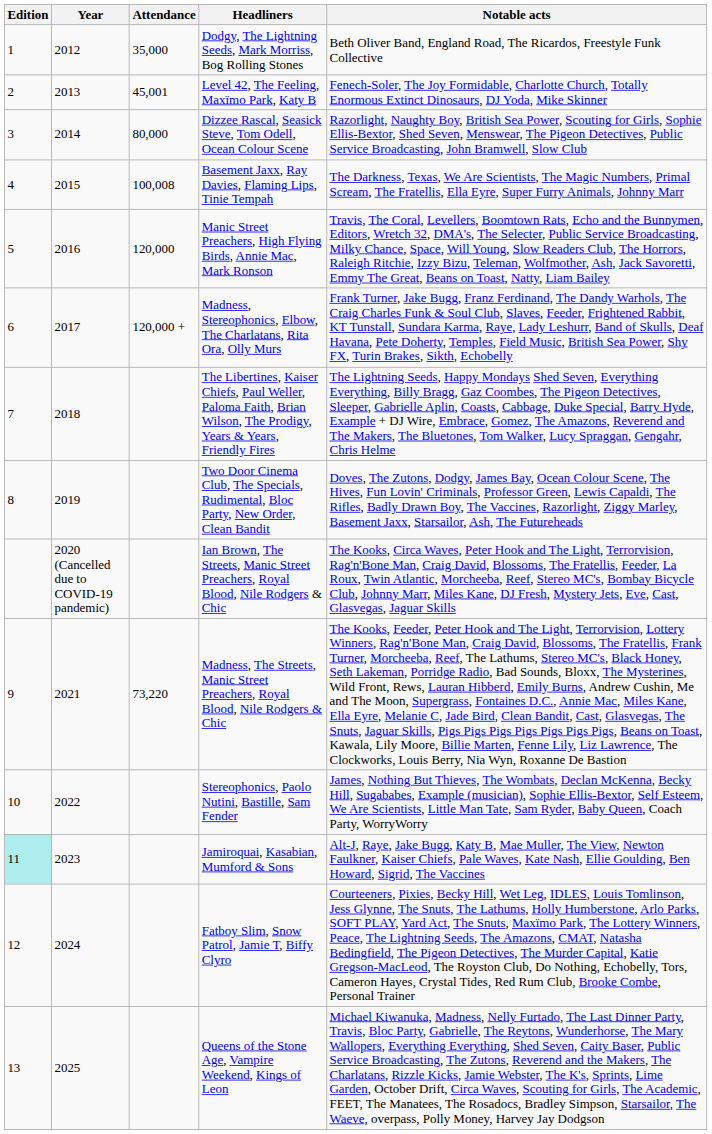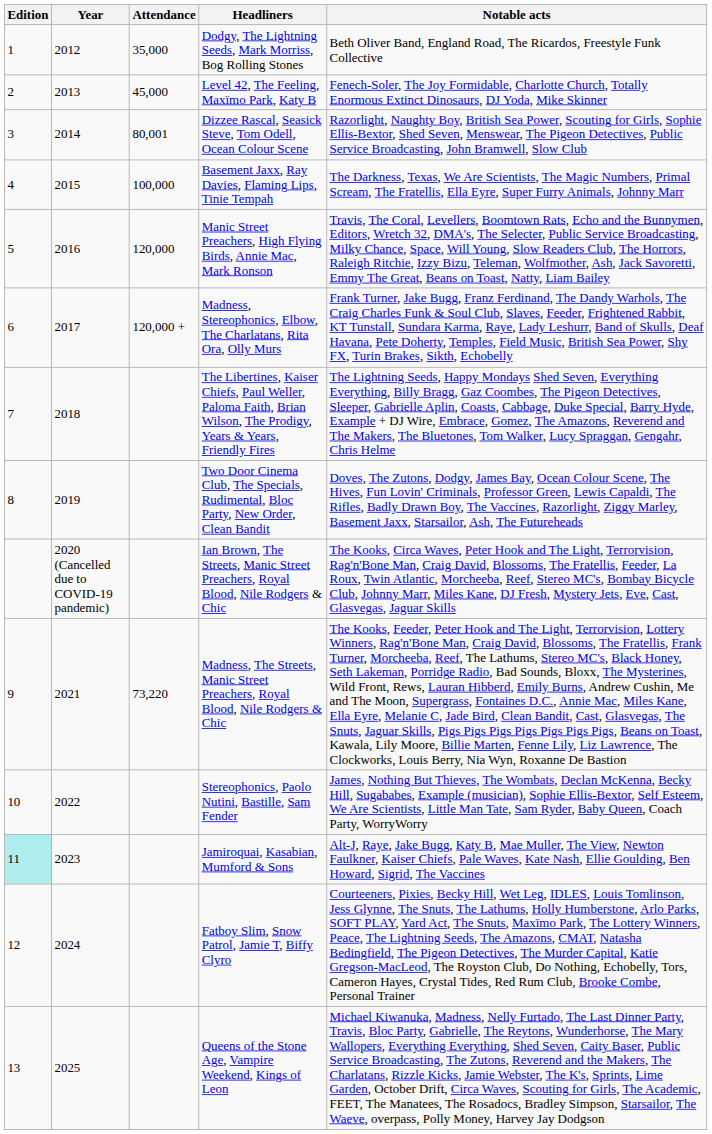 <table class="wikitable sortable">
 <tr>
 <th>Edition</th>
 <th>Year</th>
 <th>Attendance</th>
 <th class="unsortable">Headliners</th>
 <th class="unsortable">Notable acts</th>
 </tr>
 <tr>
 <td>1</td>
 <td>2012 </td>
 <td>35,000</td>
 <td><a href='#'>Dodgy</a>, <a href='#'>The Lightning Seeds</a>, <a href='#'>Mark Morriss</a>, Bog Rolling Stones</td>
 <td>Beth Oliver Band, England Road, The Ricardos, Freestyle Funk Collective</td>
 </tr>
 <tr>
 <td>2</td>
 <td>2013</td>
-<td>45,001</td>
+<td>45,000</td>
 <td><a href='#'>Level 42</a>, <a href='#'>The Feeling</a>, <a href='#'>Maxïmo Park</a>, <a href='#'>Katy B</a></td>
 <td><a href='#'>Fenech-Soler</a>, <a href='#'>The Joy Formidable</a>, <a href='#'>Charlotte Church</a>, <a href='#'>Totally Enormous Extinct Dinosaurs</a>, <a href='#'>DJ Yoda</a>, <a href='#'>Mike Skinner</a></td>
 </tr>
 <tr>
 <td>3</td>
 <td>2014 </td>
-<td>80,000</td>
+<td>80,001</td>
 <td><a href='#'>Dizzee Rascal</a>, <a href='#'>Seasick Steve</a>, <a href='#'>Tom Odell</a>, <a href='#'>Ocean Colour Scene</a></td>
 <td><a href='#'>Razorlight</a>, <a href='#'>Naughty Boy</a>, <a href='#'>British Sea Power</a>, <a href='#'>Scouting for Girls</a>, <a href='#'>Sophie Ellis-Bextor</a>, <a href='#'>Shed Seven</a>, <a href='#'>Menswear</a>, <a href='#'>The Pigeon Detectives</a>, <a href='#'>Public Service Broadcasting</a>, <a href='#'>John Bramwell</a>, <a href='#'>Slow Club</a></td>
 </tr>
 <tr>
 <td>4</td>
 <td>2015</td>
-<td>100,008</td>
+<td>100,000</td>
 <td><a href='#'>Basement Jaxx</a>, <a href='#'>Ray Davies</a>, <a href='#'>Flaming Lips</a>, <a href='#'>Tinie Tempah</a></td>
 <td><a href='#'>The Darkness</a>, <a href='#'>Texas</a>, <a href='#'>We Are Scientists</a>, <a href='#'>The Magic Numbers</a>, <a href='#'>Primal Scream</a>, <a href='#'>The Fratellis</a>, <a href='#'>Ella Eyre</a>, <a href='#'>Super Furry Animals</a>, <a href='#'>Johnny Marr</a></td>
 </tr>
 <tr>
 <td>5</td>
 <td>2016</td>
 <td>120,000</td>
 <td><a href='#'>Manic Street Preachers</a>, <a href='#'>High Flying Birds</a>, <a href='#'>Annie Mac</a>, <a href='#'>Mark Ronson</a></td>
 <td><a href='#'>Travis</a>, <a href='#'>The Coral</a>, <a href='#'>Levellers</a>, <a href='#'>Boomtown Rats</a>, <a href='#'>Echo and the Bunnymen</a>, <a href='#'>Editors</a>, <a href='#'>Wretch 32</a>, <a href='#'>DMA's</a>, <a href='#'>The Selecter</a>, <a href='#'>Public Service Broadcasting</a>, <a href='#'>Milky Chance</a>, <a href='#'>Space</a>, <a href='#'>Will Young</a>, <a href='#'>Slow Readers Club</a>, <a href='#'>The Horrors</a>, <a href='#'>Raleigh Ritchie</a>, <a href='#'>Izzy Bizu</a>, <a href='#'>Teleman</a>, <a href='#'>Wolfmother</a>, <a href='#'>Ash</a>, <a href='#'>Jack Savoretti</a>, <a href='#'>Emmy The Great</a>, <a href='#'>Beans on Toast</a>, <a href='#'>Natty</a>, <a href='#'>Liam Bailey</a></td>
 </tr>
 <tr>
 <td>6</td>
 <td>2017</td>
 <td>120,000 +</td>
 <td><a href='#'>Madness</a>, <a href='#'>Stereophonics</a>, <a href='#'>Elbow</a>, <a href='#'>The Charlatans</a>, <a href='#'>Rita Ora</a>, <a href='#'>Olly Murs</a></td>
 <td><a href='#'>Frank Turner</a>, <a href='#'>Jake Bugg</a>, <a href='#'>Franz Ferdinand</a>, <a href='#'>The Dandy Warhols</a>, <a href='#'>The Craig Charles Funk & Soul Club</a>, <a href='#'>Slaves</a>, <a href='#'>Feeder</a>, <a href='#'>Frightened Rabbit</a>, <a href='#'>KT Tunstall</a>, <a href='#'>Sundara Karma</a>, <a href='#'>Raye</a>, <a href='#'>Lady Leshurr</a>, <a href='#'>Band of Skulls</a>, <a href='#'>Deaf Havana</a>, <a href='#'>Pete Doherty</a>, <a href='#'>Temples</a>, <a href='#'>Field Music</a>, <a href='#'>British Sea Power</a>, <a href='#'>Shy FX</a>, <a href='#'>Turin Brakes</a>, <a href='#'>Sikth</a>, <a href='#'>Echobelly</a></td>
 </tr>
 <tr>
 <td>7</td>
 <td>2018</td>
 <td></td>
 <td><a href='#'>The Libertines</a>, <a href='#'>Kaiser Chiefs</a>, <a href='#'>Paul Weller</a>, <a href='#'>Paloma Faith</a>, <a href='#'>Brian Wilson</a>, <a href='#'>The Prodigy</a>, <a href='#'>Years & Years</a>, <a href='#'>Friendly Fires</a></td>
 <td><a href='#'>The Lightning Seeds</a>, <a href='#'>Happy Mondays</a> <a href='#'>Shed Seven</a>, <a href='#'>Everything Everything</a>, <a href='#'>Billy Bragg</a>, <a href='#'>Gaz Coombes</a>, <a href='#'>The Pigeon Detectives</a>, <a href='#'>Sleeper</a>, <a href='#'>Gabrielle Aplin</a>, <a href='#'>Coasts</a>, <a href='#'>Cabbage</a>, <a href='#'>Duke Special</a>, <a href='#'>Barry Hyde</a>, <a href='#'>Example</a> + DJ Wire, <a href='#'>Embrace</a>, <a href='#'>Gomez</a>, <a href='#'>The Amazons</a>, <a href='#'>Reverend and The Makers</a>, <a href='#'>The Bluetones</a>, <a href='#'>Tom Walker</a>, <a href='#'>Lucy Spraggan</a>, <a href='#'>Gengahr</a>, <a href='#'>Chris Helme</a></td>
 </tr>
 <tr>
 <td>8</td>
 <td>2019</td>
 <td></td>
 <td><a href='#'>Two Door Cinema Club</a>, <a href='#'>The Specials</a>, <a href='#'>Rudimental</a>, <a href='#'>Bloc Party</a>, <a href='#'>New Order</a>, <a href='#'>Clean Bandit</a></td>
 <td><a href='#'>Doves</a>, <a href='#'>The Zutons</a>, <a href='#'>Dodgy</a>, <a href='#'>James Bay</a>, <a href='#'>Ocean Colour Scene</a>, <a href='#'>The Hives</a>, <a href='#'>Fun Lovin' Criminals</a>, <a href='#'>Professor Green</a>, <a href='#'>Lewis Capaldi</a>, <a href='#'>The Rifles</a>, <a href='#'>Badly Drawn Boy</a>, <a href='#'>The Vaccines</a>, <a href='#'>Razorlight</a>, <a href='#'>Ziggy Marley</a>, <a href='#'>Basement Jaxx</a>, <a href='#'>Starsailor</a>, <a href='#'>Ash</a>, <a href='#'>The Futureheads</a></td>
 </tr>
 <tr>
 <td></td>
 <td>2020 (Cancelled due to COVID-19 pandemic)</td>
 <td></td>
 <td><a href='#'>Ian Brown</a>, <a href='#'>The Streets</a>, <a href='#'>Manic Street Preachers</a>, <a href='#'>Royal Blood</a>, <a href='#'>Nile Rodgers</a> & <a href='#'>Chic</a></td>
 <td><a href='#'>The Kooks</a>, <a href='#'>Circa Waves</a>, <a href='#'>Peter Hook and The Light</a>, <a href='#'>Terrorvision</a>, <a href='#'>Rag'n'Bone Man</a>, <a href='#'>Craig David</a>, <a href='#'>Blossoms</a>, <a href='#'>The Fratellis</a>, <a href='#'>Feeder</a>, <a href='#'>La Roux</a>, <a href='#'>Twin Atlantic</a>, <a href='#'>Morcheeba</a>, <a href='#'>Reef</a>, <a href='#'>Stereo MC's</a>, <a href='#'>Bombay Bicycle Club</a>, <a href='#'>Johnny Marr</a>, <a href='#'>Miles Kane</a>, <a href='#'>DJ Fresh</a>, <a href='#'>Mystery Jets</a>, <a href='#'>Eve</a>, <a href='#'>Cast</a>, <a href='#'>Glasvegas</a>, <a href='#'>Jaguar Skills</a></td>
 </tr>
 <tr>
 <td>9</td>
 <td>2021</td>
 <td>73,220</td>
 <td><a href='#'>Madness</a>, <a href='#'>The Streets</a>, <a href='#'>Manic Street Preachers</a>, <a href='#'>Royal Blood</a>, <a href='#'>Nile Rodgers & Chic</a></td>
 <td><a href='#'>The Kooks</a>, <a href='#'>Feeder</a>, <a href='#'>Peter Hook and The Light</a>, <a href='#'>Terrorvision</a>, <a href='#'>Lottery Winners</a>, <a href='#'>Rag'n'Bone Man</a>, <a href='#'>Craig David</a>, <a href='#'>Blossoms</a>, <a href='#'>The Fratellis</a>, <a href='#'>Frank Turner</a>, <a href='#'>Morcheeba</a>, <a href='#'>Reef</a>, The Lathums, <a href='#'>Stereo MC's</a>, <a href='#'>Black Honey</a>, <a href='#'>Seth Lakeman</a>, <a href='#'>Porridge Radio</a>, Bad Sounds, Bloxx, <a href='#'>The Mysterines</a>, Wild Front, Rews, <a href='#'>Lauran Hibberd</a>, <a href='#'>Emily Burns</a>, Andrew Cushin, Me and The Moon, <a href='#'>Supergrass</a>, <a href='#'>Fontaines D.C.</a>, <a href='#'>Annie Mac</a>, <a href='#'>Miles Kane</a>, <a href='#'>Ella Eyre</a>, <a href='#'>Melanie C</a>, <a href='#'>Jade Bird</a>, <a href='#'>Clean Bandit</a>, <a href='#'>Cast</a>, <a href='#'>Glasvegas</a>, <a href='#'>The Snuts</a>, <a href='#'>Jaguar Skills</a>, <a href='#'>Pigs Pigs Pigs Pigs Pigs Pigs Pigs</a>, <a href='#'>Beans on Toast</a>, Kawala, Lily Moore, <a href='#'>Billie Marten</a>, <a href='#'>Fenne Lily</a>, <a href='#'>Liz Lawrence</a>, The Clockworks, Louis Berry, Nia Wyn, Roxanne De Bastion</td>
 </tr>
 <tr>
 <td>10</td>
 <td>2022</td>
 <td></td>
 <td><a href='#'>Stereophonics</a>, <a href='#'>Paolo Nutini</a>, <a href='#'>Bastille</a>, <a href='#'>Sam Fender</a></td>
 <td><a href='#'>James</a>, <a href='#'>Nothing But Thieves</a>, <a href='#'>The Wombats</a>, <a href='#'>Declan McKenna</a>, <a href='#'>Becky Hill</a>, <a href='#'>Sugababes</a>, <a href='#'>Example (musician)</a>, <a href='#'>Sophie Ellis-Bextor</a>, <a href='#'>Self Esteem</a>, <a href='#'>We Are Scientists</a>, <a href='#'>Little Man Tate</a>, <a href='#'>Sam Ryder</a>, <a href='#'>Baby Queen</a>, Coach Party, WorryWorry</td>
 </tr>
 <tr>
 <td style="background: paleturquoise;">11</td>
 <td>2023</td>
 <td></td>
 <td><a href='#'>Jamiroquai</a>, <a href='#'>Kasabian</a>, <a href='#'>Mumford & Sons</a></td>
 <td><a href='#'>Alt-J</a>, <a href='#'>Raye</a>, <a href='#'>Jake Bugg</a>, <a href='#'>Katy B</a>, <a href='#'>Mae Muller</a>, <a href='#'>The View</a>, <a href='#'>Newton Faulkner</a>, <a href='#'>Kaiser Chiefs</a>, <a href='#'>Pale Waves</a>, <a href='#'>Kate Nash</a>, <a href='#'>Ellie Goulding</a>, <a href='#'>Ben Howard</a>, <a href='#'>Sigrid</a>, <a href='#'>The Vaccines</a></td>
 </tr>
 <tr>
 <td>12</td>
 <td>2024</td>
 <td></td>
 <td><a href='#'>Fatboy Slim</a>, <a href='#'>Snow Patrol</a>, <a href='#'>Jamie T</a>, <a href='#'>Biffy Clyro</a></td>
 <td><a href='#'>Courteeners</a>, <a href='#'>Pixies</a>, <a href='#'>Becky Hill</a>, <a href='#'>Wet Leg</a>, <a href='#'>IDLES</a>, <a href='#'>Louis Tomlinson</a>, <a href='#'>Jess Glynne</a>, <a href='#'>The Snuts</a>, <a href='#'>The Lathums</a>, <a href='#'>Holly Humberstone</a>, <a href='#'>Arlo Parks</a>, <a href='#'>SOFT PLAY</a>, <a href='#'>Yard Act</a>, <a href='#'>The Snuts</a>, <a href='#'>Maxïmo Park</a>, <a href='#'>The Lottery Winners</a>, <a href='#'>Peace</a>, <a href='#'>The Lightning Seeds</a>, <a href='#'>The Amazons</a>, <a href='#'>CMAT</a>, <a href='#'>Natasha Bedingfield</a>, <a href='#'>The Pigeon Detectives</a>, <a href='#'>The Murder Capital</a>, <a href='#'>Katie Gregson-MacLeod</a>, The Royston Club, Do Nothing, Echobelly, Tors, Cameron Hayes, Crystal Tides, Red Rum Club, <a href='#'>Brooke Combe</a>, Personal Trainer</td>
 </tr>
 <tr>
 <td>13</td>
 <td>2025</td>
 <td></td>
 <td><a href='#'>Queens of the Stone Age</a>, <a href='#'>Vampire Weekend</a>, <a href='#'>Kings of Leon</a></td>
 <td><a href='#'>Michael Kiwanuka</a>, <a href='#'>Madness</a>, <a href='#'>Nelly Furtado</a>, <a href='#'>The Last Dinner Party</a>, <a href='#'>Travis</a>, <a href='#'>Bloc Party</a>, <a href='#'>Gabrielle</a>, <a href='#'>The Reytons</a>, <a href='#'>Wunderhorse</a>, <a href='#'>The Mary Wallopers</a>, <a href='#'>Everything Everything</a>, <a href='#'>Shed Seven</a>, <a href='#'>Caity Baser</a>, <a href='#'>Public Service Broadcasting</a>, <a href='#'>The Zutons</a>, <a href='#'>Reverend and the Makers</a>, <a href='#'>The Charlatans</a>, <a href='#'>Rizzle Kicks</a>, <a href='#'>Jamie Webster</a>, <a href='#'>The K's</a>, <a href='#'>Sprints</a>, <a href='#'>Lime Garden</a>, October Drift, <a href='#'>Circa Waves</a>, <a href='#'>Scouting for Girls</a>, <a href='#'>The Academic</a>, FEET, The Manatees, The Rosadocs, Bradley Simpson, <a href='#'>Starsailor</a>, <a href='#'>The Waeve</a>, overpass, Polly Money, Harvey Jay Dodgson</td>
 </tr>
 </table>
